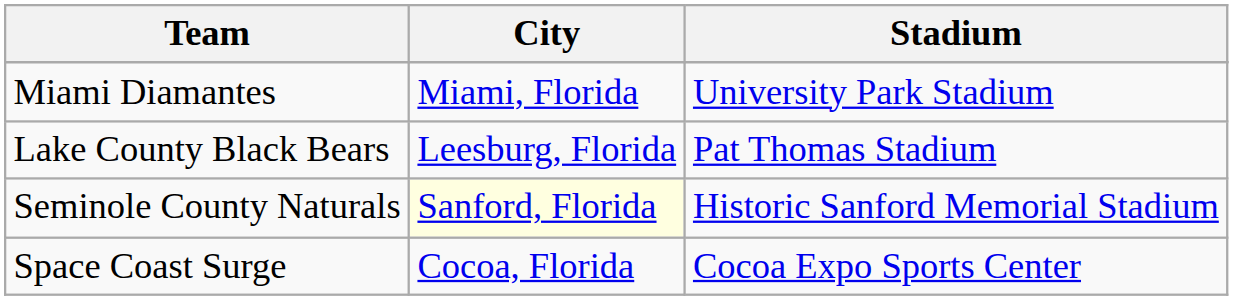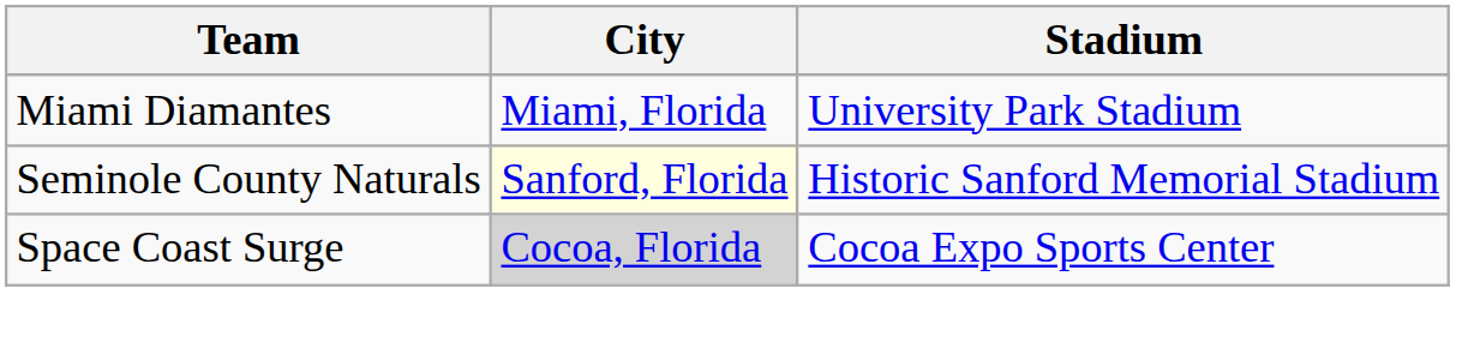 <table class="wikitable">
 <tr>
 <th>Team</th>
 <th>City</th>
 <th>Stadium</th>
 </tr>
 <tr>
 </tr>
 <tr>
 <td>Miami Diamantes</td>
 <td><a href='#'>Miami, Florida</a></td>
 <td><a href='#'>University Park Stadium</a></td>
 </tr>
 <tr>
-<td>Lake County Black Bears</td>
-<td><a href='#'>Leesburg, Florida</a></td>
-<td><a href='#'>Pat Thomas Stadium</a></td>
-</tr>
-<tr>
 <td>Seminole County Naturals</td>
 <td style="background: lightyellow;"><a href='#'>Sanford, Florida</a></td>
 <td><a href='#'>Historic Sanford Memorial Stadium</a></td>
 </tr>
 <tr>
 <td>Space Coast Surge</td>
-<td><a href='#'>Cocoa, Florida</a></td>
+<td style="background: lightgrey;"><a href='#'>Cocoa, Florida</a></td>
 <td><a href='#'>Cocoa Expo Sports Center</a></td>
 </tr>
 </table>
